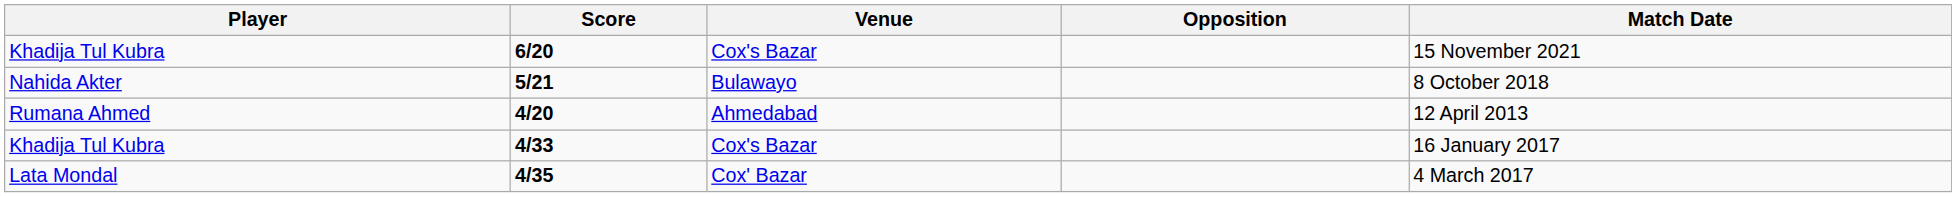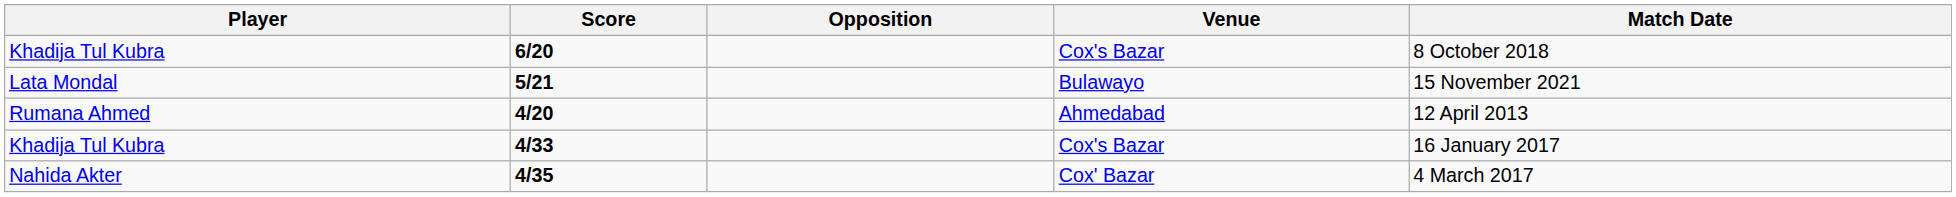 <table style="width:100%;" class="wikitable">
 <tr>
 <th>Player</th>
 <th>Score</th>
+<th>Opposition</th>
 <th>Venue</th>
-<th>Opposition</th>
 <th>Match Date</th>
 </tr>
 <tr>
 <td><a href='#'>Khadija Tul Kubra</a></td>
 <td><strong>6/20</strong></td>
+<td></td>
 <td><a href='#'>Cox's Bazar</a></td>
-<td></td>
-<td>15 November 2021</td>
+<td>8 October 2018</td>
 </tr>
 <tr>
-<td><a href='#'>Nahida Akter</a></td>
+<td><a href='#'>Lata Mondal</a></td>
 <td><strong>5/21</strong></td>
+<td></td>
 <td><a href='#'>Bulawayo</a></td>
-<td></td>
-<td>8 October 2018</td>
+<td>15 November 2021</td>
 </tr>
 <tr>
 <td><a href='#'>Rumana Ahmed</a></td>
 <td><strong>4/20</strong></td>
+<td></td>
 <td><a href='#'>Ahmedabad</a></td>
-<td></td>
 <td>12 April 2013</td>
 </tr>
 <tr>
 <td><a href='#'>Khadija Tul Kubra</a></td>
 <td><strong>4/33</strong></td>
+<td></td>
 <td><a href='#'>Cox's Bazar</a></td>
-<td></td>
 <td>16 January 2017</td>
 </tr>
 <tr>
-<td><a href='#'>Lata Mondal</a></td>
+<td><a href='#'>Nahida Akter</a></td>
 <td><strong>4/35</strong></td>
+<td></td>
 <td><a href='#'>Cox' Bazar</a></td>
-<td></td>
 <td>4 March 2017</td>
 </tr>
 </table>
